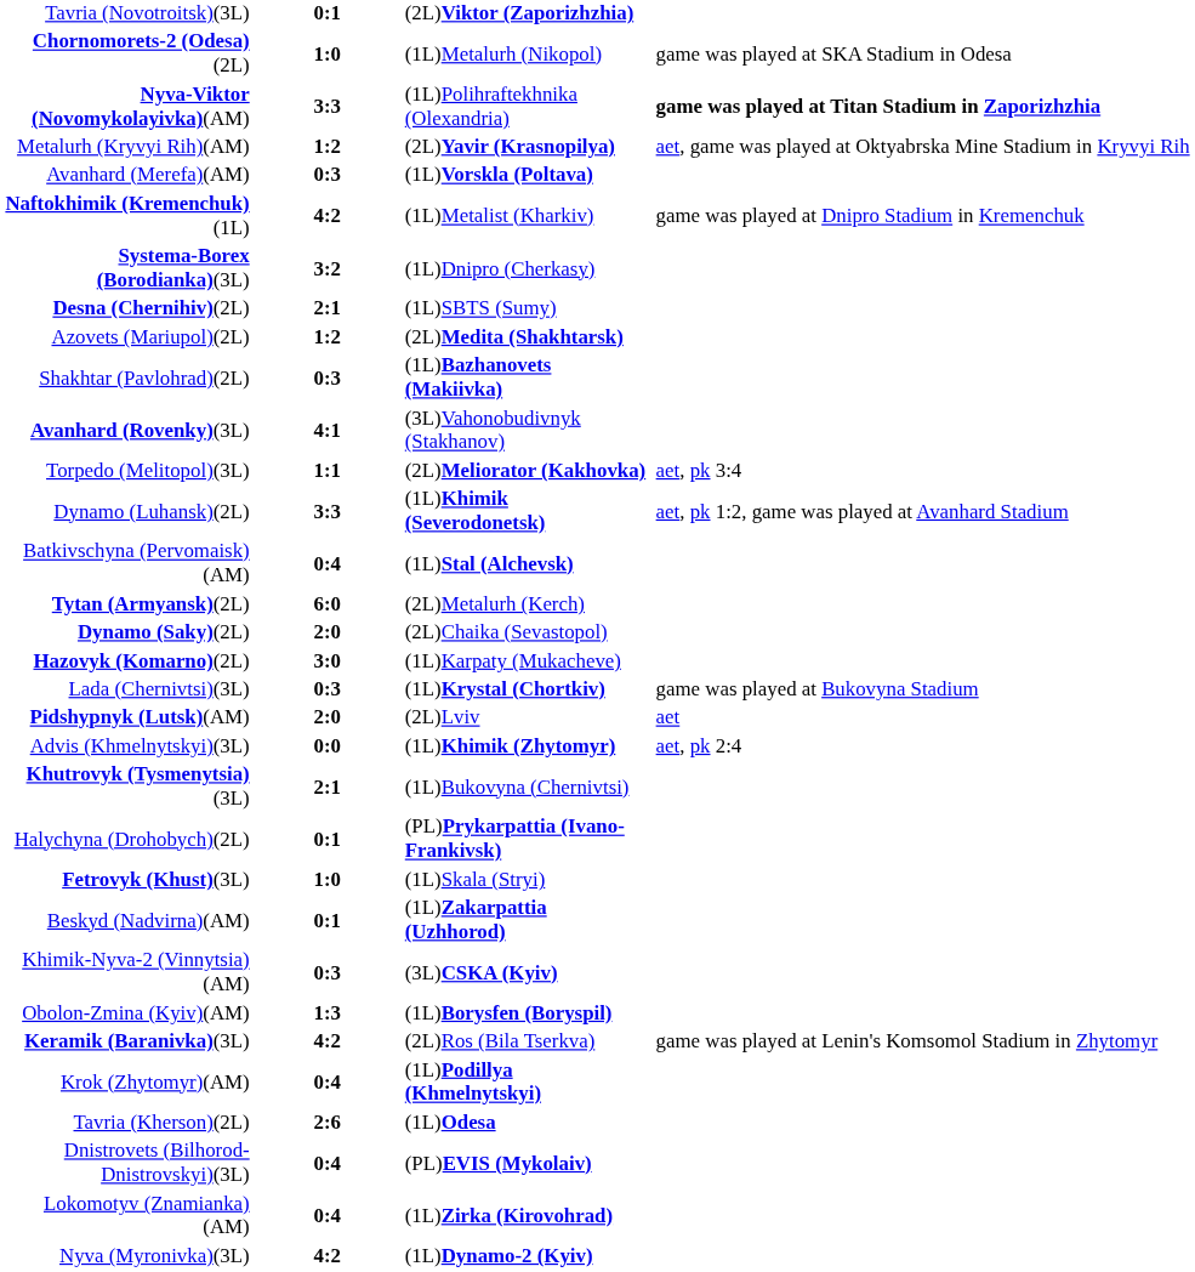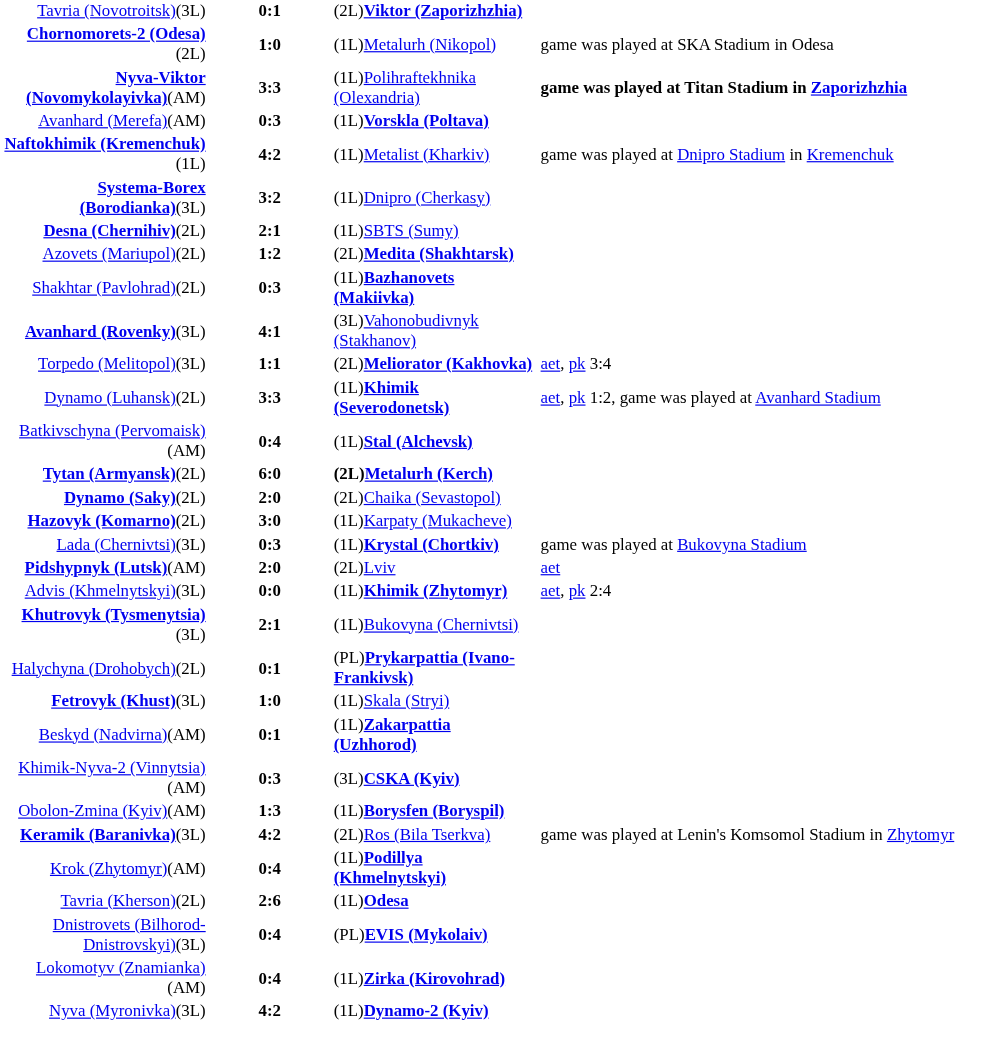 <table width=100% cellspacing=1>
 <tr>
 <th width=20%></th>
 <th width=12%></th>
 <th width=20%></th>
 <th></th>
 </tr>
 <tr style=font-size:90%>
 <td align=right><a href='#'>Tavria (Novotroitsk)</a>(3L)</td>
 <td align=center><strong>0:1</strong></td>
 <td>(2L)<strong><a href='#'>Viktor (Zaporizhzhia)</a></strong></td>
 </tr>
 <tr style=font-size:90%>
 <td align=right><strong><a href='#'>Chornomorets-2 (Odesa)</a></strong>(2L)</td>
 <td align=center><strong>1:0</strong></td>
 <td>(1L)<a href='#'>Metalurh (Nikopol)</a></td>
 <td>game was played at SKA Stadium in Odesa</td>
 </tr>
 <tr style=font-size:90%>
 <td align=right><strong><a href='#'>Nyva-Viktor (Novomykolayivka)</a></strong>(AM)</td>
 <td align=center><strong>3:3</strong></td>
 <td>(1L)<a href='#'>Polihraftekhnika (Olexandria)</a></td>
 <td><strong>game was played at Titan Stadium in <a href='#'>Zaporizhzhia</a></strong></td>
-</tr>
-<tr style=font-size:90%>
-<td align=right><a href='#'>Metalurh (Kryvyi Rih)</a>(AM)</td>
-<td align=center><strong>1:2</strong></td>
-<td>(2L)<strong><a href='#'>Yavir (Krasnopilya)</a></strong></td>
-<td><a href='#'>aet</a>, game was played at Oktyabrska Mine Stadium in <a href='#'>Kryvyi Rih</a></td>
 </tr>
 <tr style=font-size:90%>
 <td align=right><a href='#'>Avanhard (Merefa)</a>(AM)</td>
 <td align=center><strong>0:3</strong></td>
 <td>(1L)<strong><a href='#'>Vorskla (Poltava)</a></strong></td>
 </tr>
 <tr style=font-size:90%>
 <td align=right><strong><a href='#'>Naftokhimik (Kremenchuk)</a></strong>(1L)</td>
 <td align=center><strong>4:2</strong></td>
 <td>(1L)<a href='#'>Metalist (Kharkiv)</a></td>
 <td>game was played at <a href='#'>Dnipro Stadium</a> in <a href='#'>Kremenchuk</a></td>
 </tr>
 <tr style=font-size:90%>
 <td align=right><strong><a href='#'>Systema-Borex (Borodianka)</a></strong>(3L)</td>
 <td align=center><strong>3:2</strong></td>
 <td>(1L)<a href='#'>Dnipro (Cherkasy)</a></td>
 <td></td>
 </tr>
 <tr style=font-size:90%>
 <td align=right><strong><a href='#'>Desna (Chernihiv)</a></strong>(2L)</td>
 <td align=center><strong>2:1</strong></td>
 <td>(1L)<a href='#'>SBTS (Sumy)</a></td>
 <td></td>
 </tr>
 <tr style=font-size:90%>
 <td align=right><a href='#'>Azovets (Mariupol)</a>(2L)</td>
 <td align=center><strong>1:2</strong></td>
 <td>(2L)<strong><a href='#'>Medita (Shakhtarsk)</a></strong></td>
 <td></td>
 </tr>
 <tr style=font-size:90%>
 <td align=right><a href='#'>Shakhtar (Pavlohrad)</a>(2L)</td>
 <td align=center><strong>0:3</strong></td>
 <td>(1L)<strong><a href='#'>Bazhanovets (Makiivka)</a></strong></td>
 <td></td>
 </tr>
 <tr style=font-size:90%>
 <td align=right><strong><a href='#'>Avanhard (Rovenky)</a></strong>(3L)</td>
 <td align=center><strong>4:1</strong></td>
 <td>(3L)<a href='#'>Vahonobudivnyk (Stakhanov)</a></td>
 <td></td>
 </tr>
 <tr style=font-size:90%>
 <td align=right><a href='#'>Torpedo (Melitopol)</a>(3L)</td>
 <td align=center><strong>1:1</strong></td>
 <td>(2L)<strong><a href='#'>Meliorator (Kakhovka)</a></strong></td>
 <td><a href='#'>aet</a>, <a href='#'>pk</a> 3:4</td>
 </tr>
 <tr style=font-size:90%>
 <td align=right><a href='#'>Dynamo (Luhansk)</a>(2L)</td>
 <td align=center><strong>3:3</strong></td>
 <td>(1L)<strong><a href='#'>Khimik (Severodonetsk)</a></strong></td>
 <td><a href='#'>aet</a>, <a href='#'>pk</a> 1:2, game was played at <a href='#'>Avanhard Stadium</a></td>
 </tr>
 <tr style=font-size:90%>
 <td align=right><a href='#'>Batkivschyna (Pervomaisk)</a>(AM)</td>
 <td align=center><strong>0:4</strong></td>
 <td>(1L)<strong><a href='#'>Stal (Alchevsk)</a></strong></td>
 <td></td>
 </tr>
 <tr style=font-size:90%>
 <td align=right><strong><a href='#'>Tytan (Armyansk)</a></strong>(2L)</td>
 <td align=center><strong>6:0</strong></td>
-<td>(2L)<a href='#'>Metalurh (Kerch)</a></td>
+<td><strong>(2L)<a href='#'>Metalurh (Kerch)</a></strong></td>
 <td></td>
 </tr>
 <tr style=font-size:90%>
 <td align=right><strong><a href='#'>Dynamo (Saky)</a></strong>(2L)</td>
 <td align=center><strong>2:0</strong></td>
 <td>(2L)<a href='#'>Chaika (Sevastopol)</a></td>
 <td></td>
 </tr>
 <tr style=font-size:90%>
 <td align=right><strong><a href='#'>Hazovyk (Komarno)</a></strong>(2L)</td>
 <td align=center><strong>3:0</strong></td>
 <td>(1L)<a href='#'>Karpaty (Mukacheve)</a></td>
 <td></td>
 </tr>
 <tr style=font-size:90%>
 <td align=right><a href='#'>Lada (Chernivtsi)</a>(3L)</td>
 <td align=center><strong>0:3</strong></td>
 <td>(1L)<strong><a href='#'>Krystal (Chortkiv)</a></strong></td>
 <td>game was played at <a href='#'>Bukovyna Stadium</a></td>
 </tr>
 <tr style=font-size:90%>
 <td align=right><strong><a href='#'>Pidshypnyk (Lutsk)</a></strong>(AM)</td>
 <td align=center><strong>2:0</strong></td>
 <td>(2L)<a href='#'>Lviv</a></td>
 <td><a href='#'>aet</a></td>
 </tr>
 <tr style=font-size:90%>
 <td align=right><a href='#'>Advis (Khmelnytskyi)</a>(3L)</td>
 <td align=center><strong>0:0</strong></td>
 <td>(1L)<strong><a href='#'>Khimik (Zhytomyr)</a></strong></td>
 <td><a href='#'>aet</a>, <a href='#'>pk</a> 2:4</td>
 </tr>
 <tr style=font-size:90%>
 <td align=right><strong><a href='#'>Khutrovyk (Tysmenytsia)</a></strong>(3L)</td>
 <td align=center><strong>2:1</strong></td>
 <td>(1L)<a href='#'>Bukovyna (Chernivtsi)</a></td>
 <td></td>
 </tr>
 <tr style=font-size:90%>
 <td align=right><a href='#'>Halychyna (Drohobych)</a>(2L)</td>
 <td align=center><strong>0:1</strong></td>
 <td>(PL)<strong><a href='#'>Prykarpattia (Ivano-Frankivsk)</a></strong></td>
 <td></td>
 </tr>
 <tr style=font-size:90%>
 <td align=right><strong><a href='#'>Fetrovyk (Khust)</a></strong>(3L)</td>
 <td align=center><strong>1:0</strong></td>
 <td>(1L)<a href='#'>Skala (Stryi)</a></td>
 <td></td>
 </tr>
 <tr style=font-size:90%>
 <td align=right><a href='#'>Beskyd (Nadvirna)</a>(AM)</td>
 <td align=center><strong>0:1</strong></td>
 <td>(1L)<strong><a href='#'>Zakarpattia (Uzhhorod)</a></strong></td>
 <td></td>
 </tr>
 <tr style=font-size:90%>
 <td align=right><a href='#'>Khimik-Nyva-2 (Vinnytsia)</a>(AM)</td>
 <td align=center><strong>0:3</strong></td>
 <td>(3L)<strong><a href='#'>CSKA (Kyiv)</a></strong></td>
 <td></td>
 </tr>
 <tr style=font-size:90%>
 <td align=right><a href='#'>Obolon-Zmina (Kyiv)</a>(AM)</td>
 <td align=center><strong>1:3</strong></td>
 <td>(1L)<strong><a href='#'>Borysfen (Boryspil)</a></strong></td>
 <td></td>
 </tr>
 <tr style=font-size:90%>
 <td align=right><strong><a href='#'>Keramik (Baranivka)</a></strong>(3L)</td>
 <td align=center><strong>4:2</strong></td>
 <td>(2L)<a href='#'>Ros (Bila Tserkva)</a></td>
 <td>game was played at Lenin's Komsomol Stadium in <a href='#'>Zhytomyr</a></td>
 </tr>
 <tr style=font-size:90%>
 <td align=right><a href='#'>Krok (Zhytomyr)</a>(AM)</td>
 <td align=center><strong>0:4</strong></td>
 <td>(1L)<strong><a href='#'>Podillya (Khmelnytskyi)</a></strong></td>
 <td></td>
 </tr>
 <tr style=font-size:90%>
 <td align=right><a href='#'>Tavria (Kherson)</a>(2L)</td>
 <td align=center><strong>2:6</strong></td>
 <td>(1L)<strong><a href='#'>Odesa</a></strong></td>
 <td></td>
 </tr>
 <tr style=font-size:90%>
 <td align=right><a href='#'>Dnistrovets (Bilhorod-Dnistrovskyi)</a>(3L)</td>
 <td align=center><strong>0:4</strong></td>
 <td>(PL)<strong><a href='#'>EVIS (Mykolaiv)</a></strong></td>
 <td></td>
 </tr>
 <tr style=font-size:90%>
 <td align=right><a href='#'>Lokomotyv (Znamianka)</a>(AM)</td>
 <td align=center><strong>0:4</strong></td>
 <td>(1L)<strong><a href='#'>Zirka (Kirovohrad)</a></strong></td>
 <td></td>
 </tr>
 <tr style=font-size:90%>
 <td align=right><a href='#'>Nyva (Myronivka)</a>(3L)</td>
 <td align=center><strong>4:2</strong></td>
 <td>(1L)<strong><a href='#'>Dynamo-2 (Kyiv)</a></strong></td>
 <td></td>
 </tr>
 </table>
